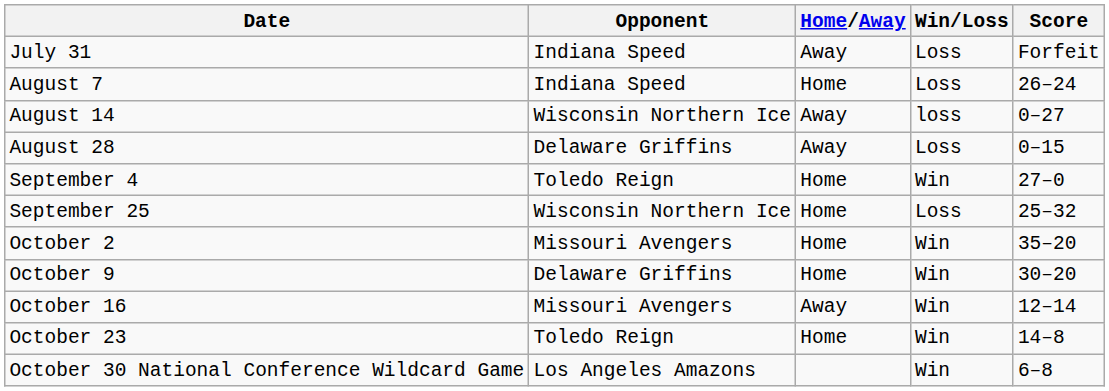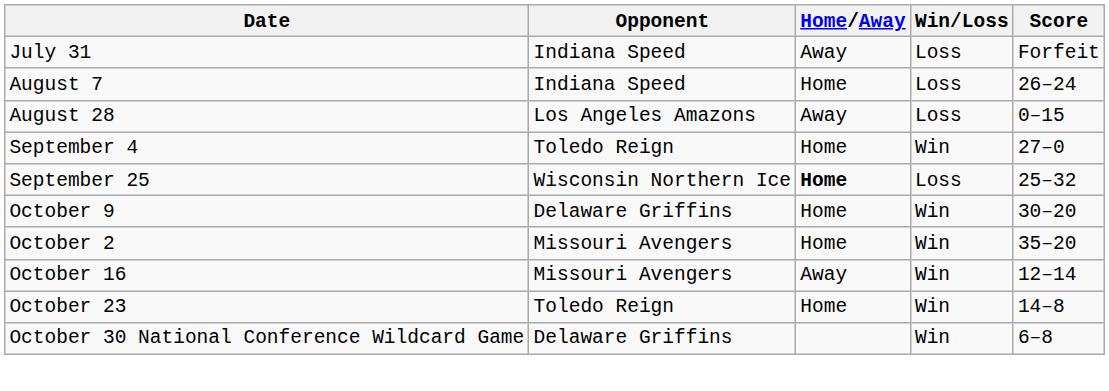 <table class="wikitable">
 <tr>
 <th>Date</th>
 <th>Opponent</th>
 <th><a href='#'>Home</a>/<a href='#'>Away</a></th>
 <th>Win/Loss</th>
 <th>Score</th>
 </tr>
 <tr>
 <td>July 31</td>
 <td>Indiana Speed</td>
 <td>Away</td>
 <td>Loss</td>
 <td>Forfeit</td>
 </tr>
 <tr>
 <td>August 7</td>
 <td>Indiana Speed</td>
 <td>Home</td>
 <td>Loss</td>
 <td>26–24</td>
 </tr>
 <tr>
-<td>August 14</td>
-<td>Wisconsin Northern Ice</td>
-<td>Away</td>
-<td>loss</td>
-<td>0–27</td>
-</tr>
-<tr>
 <td>August 28</td>
-<td>Delaware Griffins</td>
+<td>Los Angeles Amazons</td>
 <td>Away</td>
 <td>Loss</td>
 <td>0–15</td>
 </tr>
 <tr>
 <td>September 4</td>
 <td>Toledo Reign</td>
 <td>Home</td>
 <td>Win</td>
 <td>27–0</td>
 </tr>
 <tr>
 <td>September 25</td>
 <td>Wisconsin Northern Ice</td>
-<td>Home</td>
+<td><strong>Home</strong></td>
 <td>Loss</td>
 <td>25–32</td>
+</tr>
+<tr>
+<td>October 9</td>
+<td>Delaware Griffins</td>
+<td>Home</td>
+<td>Win</td>
+<td>30–20</td>
 </tr>
 <tr>
 <td>October 2</td>
 <td>Missouri Avengers</td>
 <td>Home</td>
 <td>Win</td>
 <td>35–20</td>
-</tr>
-<tr>
-<td>October 9</td>
-<td>Delaware Griffins</td>
-<td>Home</td>
-<td>Win</td>
-<td>30–20</td>
 </tr>
 <tr>
 <td>October 16</td>
 <td>Missouri Avengers</td>
 <td>Away</td>
 <td>Win</td>
 <td>12–14</td>
 </tr>
 <tr>
 <td>October 23</td>
 <td>Toledo Reign</td>
 <td>Home</td>
 <td>Win</td>
 <td>14–8</td>
 </tr>
 <tr>
 <td>October  30 National Conference Wildcard Game</td>
-<td>Los Angeles Amazons</td>
+<td>Delaware Griffins</td>
 <td></td>
 <td>Win</td>
 <td>6–8</td>
 </tr>
 </table>
